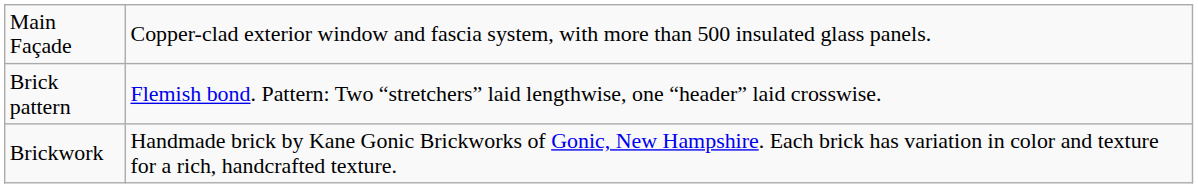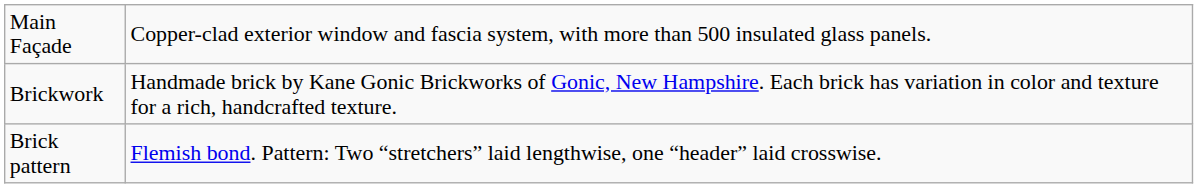 <table class="wikitable">
 <tr>
 <td>Main Façade</td>
 <td>Copper-clad exterior window and fascia system, with more than 500 insulated glass panels.</td>
 </tr>
 <tr>
+<td>Brickwork</td>
+<td>Handmade brick by Kane Gonic Brickworks of <a href='#'>Gonic, New Hampshire</a>. Each brick has variation in color and texture for a rich, handcrafted texture.</td>
+</tr>
+<tr>
 <td>Brick pattern</td>
 <td><a href='#'>Flemish bond</a>. Pattern: Two “stretchers” laid lengthwise, one “header” laid crosswise.</td>
 </tr>
-<tr>
-<td>Brickwork</td>
-<td>Handmade brick by Kane Gonic Brickworks of <a href='#'>Gonic, New Hampshire</a>. Each brick has variation in color and texture for a rich, handcrafted texture.</td>
-</tr>
 </table>
